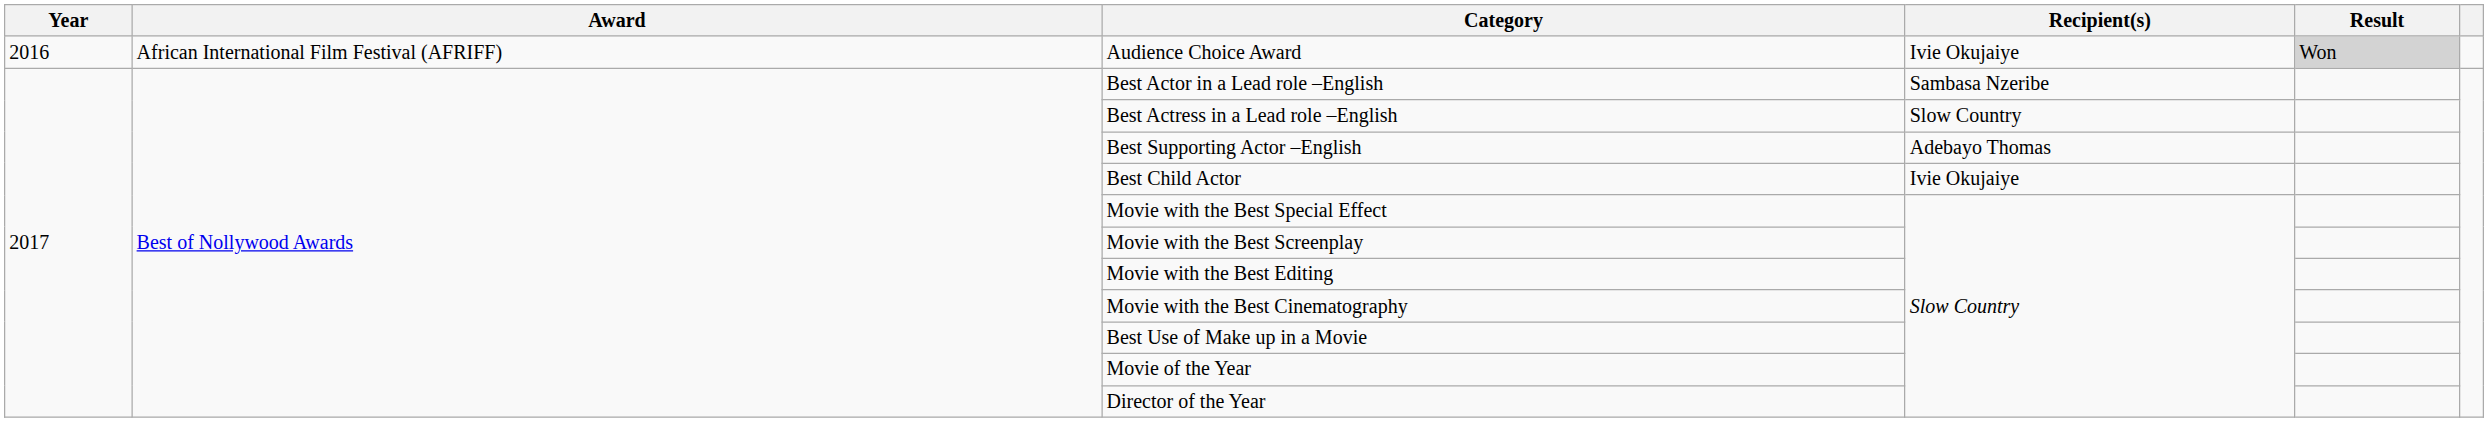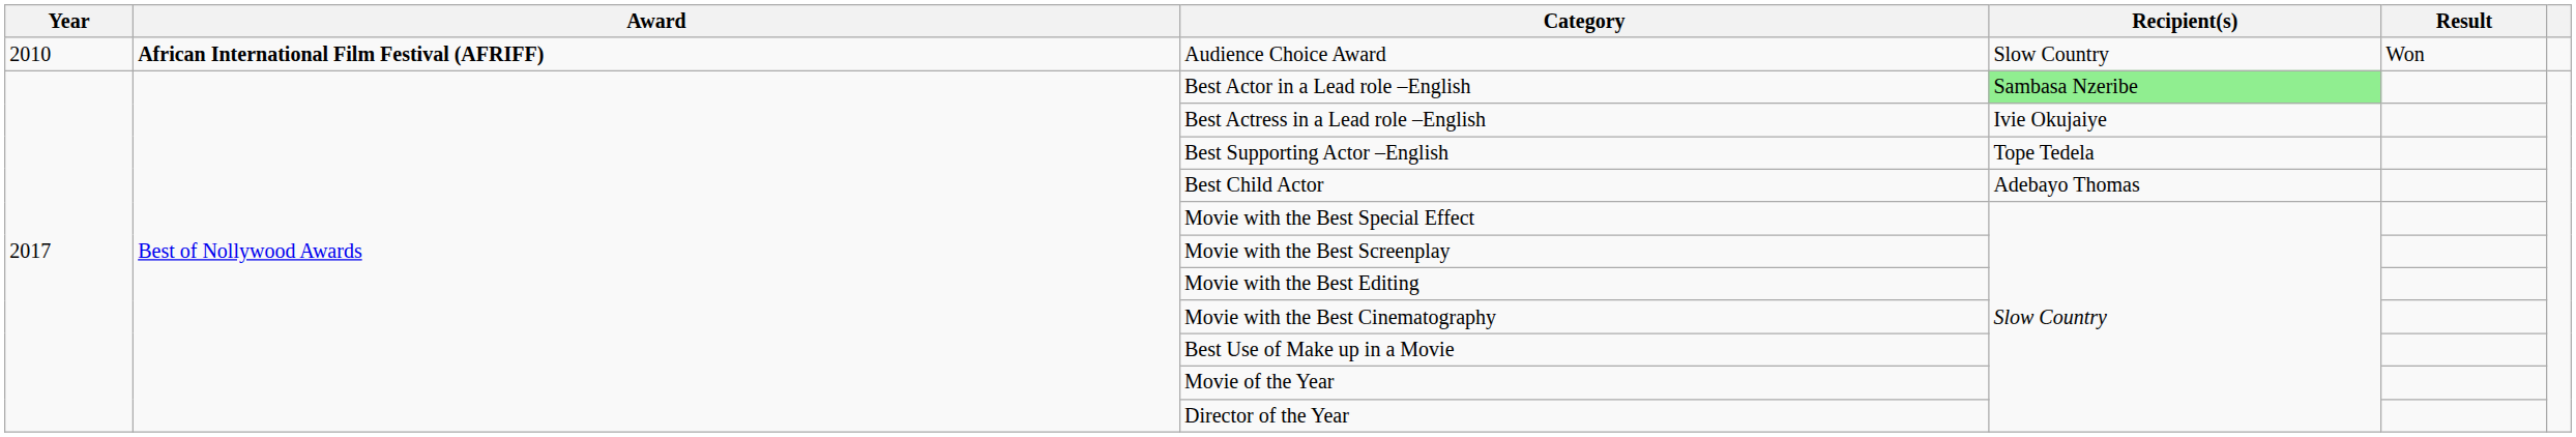 <table class="wikitable sortable" style="width:100%">
 <tr>
 <th>Year</th>
 <th>Award</th>
 <th>Category</th>
 <th>Recipient(s)</th>
 <th>Result</th>
 <th></th>
 </tr>
 <tr>
-<td>2016</td>
-<td>African International Film Festival (AFRIFF)</td>
+<td>2010</td>
+<td><strong>African International Film Festival (AFRIFF)</strong></td>
 <td>Audience Choice Award</td>
-<td>Ivie Okujaiye</td>
-<td style="background: lightgrey;">Won</td>
+<td>Slow Country</td>
+<td>Won</td>
 <td></td>
 </tr>
 <tr>
 <td rowspan="11">2017</td>
 <td rowspan="11"><a href='#'>Best of Nollywood Awards</a></td>
 <td>Best Actor in a Lead role –English</td>
-<td>Sambasa Nzeribe</td>
+<td style="background: lightgreen;">Sambasa Nzeribe</td>
 <td></td>
 <td rowspan="11"></td>
 </tr>
 <tr>
 <td>Best Actress in a Lead role –English</td>
-<td>Slow Country</td>
+<td>Ivie Okujaiye</td>
 <td></td>
 </tr>
 <tr>
 <td>Best Supporting Actor –English</td>
-<td>Adebayo Thomas</td>
+<td>Tope Tedela</td>
 <td></td>
 </tr>
 <tr>
 <td>Best Child Actor</td>
-<td>Ivie Okujaiye</td>
+<td>Adebayo Thomas</td>
 <td></td>
 </tr>
 <tr>
 <td>Movie with the Best Special Effect</td>
 <td rowspan="7"><em>Slow Country</em></td>
 <td></td>
 </tr>
 <tr>
 <td>Movie with the Best Screenplay</td>
 <td></td>
 </tr>
 <tr>
 <td>Movie with the Best Editing</td>
 <td></td>
 </tr>
 <tr>
 <td>Movie with the Best Cinematography</td>
 <td></td>
 </tr>
 <tr>
 <td>Best Use of Make up in a Movie</td>
 <td></td>
 </tr>
 <tr>
 <td>Movie of the Year</td>
 <td></td>
 </tr>
 <tr>
 <td>Director of the Year</td>
 <td></td>
 </tr>
 </table>
